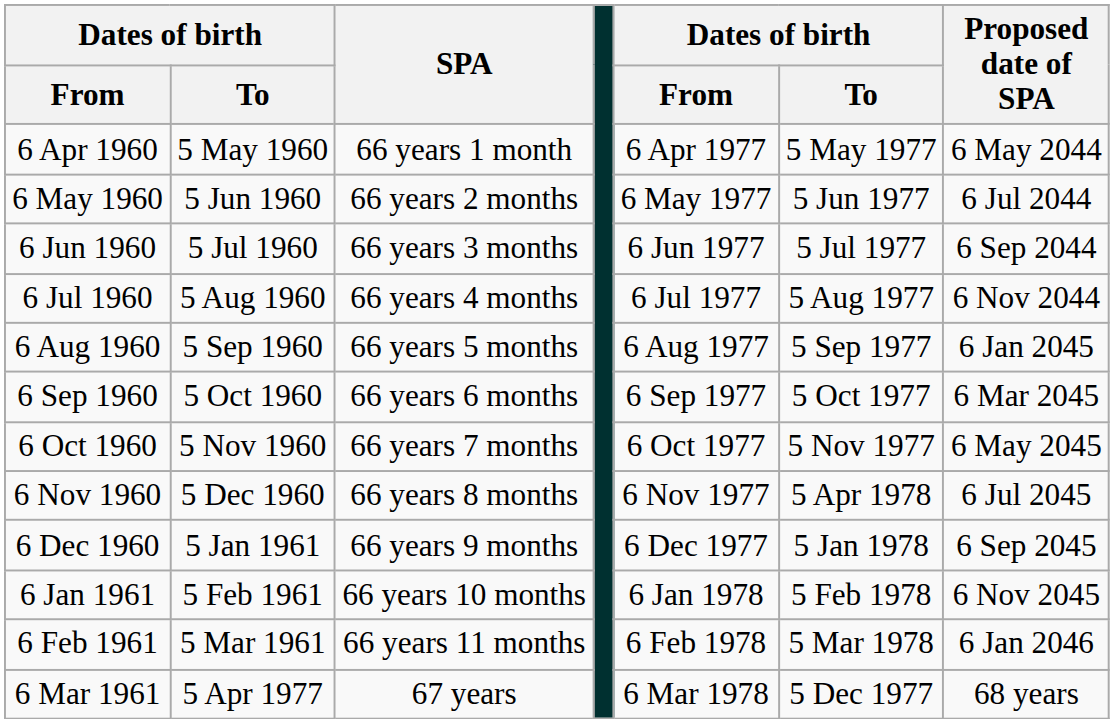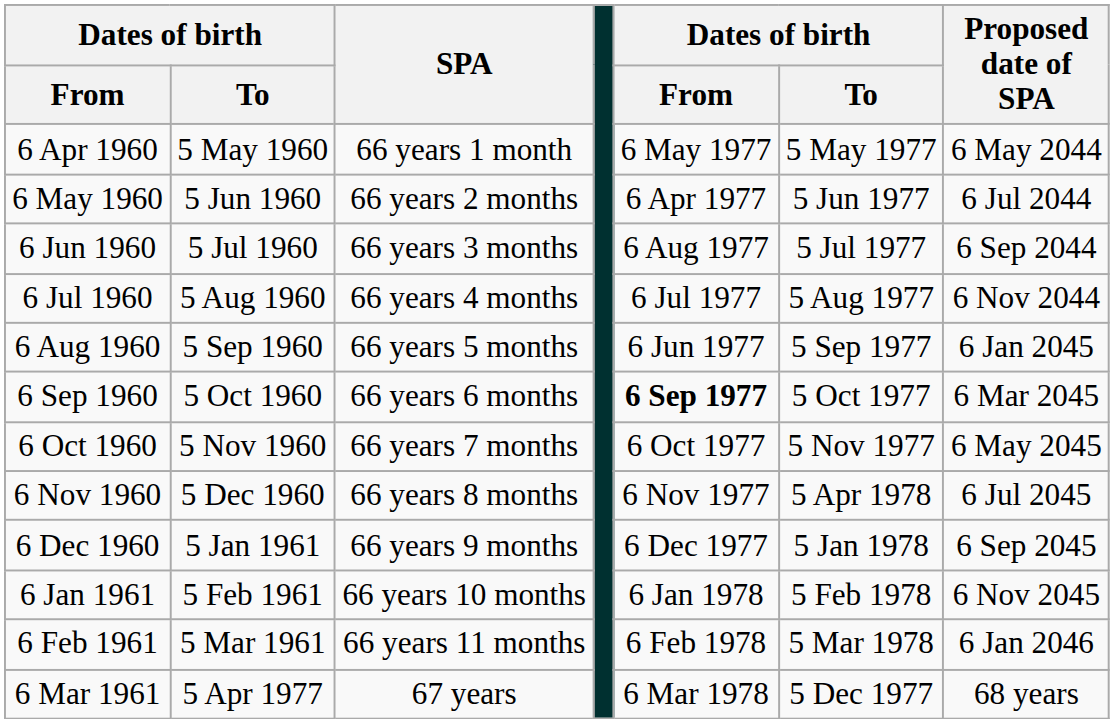 <table class="wikitable collapsible" style='text-align: center;'>
 <tr>
 <th colspan=2>Dates of birth</th>
 <th rowspan=2>SPA</th>
 <th rowspan=14 width=3 style="background:#003030;"></th>
 <th colspan=2>Dates of birth</th>
 <th rowspan=2>Proposed<br>date of<br>SPA</th>
 </tr>
 <tr>
 <th>From</th>
 <th>To</th>
 <th>From</th>
 <th>To</th>
 </tr>
 <tr>
 <td>6 Apr 1960</td>
 <td>5 May 1960</td>
 <td>66 years 1 month</td>
-<td>6 Apr 1977</td>
+<td>6 May 1977</td>
 <td>5 May 1977</td>
 <td>6 May 2044</td>
 </tr>
 <tr>
 <td>6 May 1960</td>
 <td>5 Jun 1960</td>
 <td>66 years 2 months</td>
-<td>6 May 1977</td>
+<td>6 Apr 1977</td>
 <td>5 Jun 1977</td>
 <td>6 Jul 2044</td>
 </tr>
 <tr>
 <td>6 Jun 1960</td>
 <td>5 Jul 1960</td>
 <td>66 years 3 months</td>
-<td>6 Jun 1977</td>
+<td>6 Aug 1977</td>
 <td>5 Jul 1977</td>
 <td>6 Sep 2044</td>
 </tr>
 <tr>
 <td>6 Jul 1960</td>
 <td>5 Aug 1960</td>
 <td>66 years 4 months</td>
 <td>6 Jul 1977</td>
 <td>5 Aug 1977</td>
 <td>6 Nov 2044</td>
 </tr>
 <tr>
 <td>6 Aug 1960</td>
 <td>5 Sep 1960</td>
 <td>66 years 5 months</td>
-<td>6 Aug 1977</td>
+<td>6 Jun 1977</td>
 <td>5 Sep 1977</td>
 <td>6 Jan 2045</td>
 </tr>
 <tr>
 <td>6 Sep 1960</td>
 <td>5 Oct 1960</td>
 <td>66 years 6 months</td>
-<td>6 Sep 1977</td>
+<td><strong>6 Sep 1977</strong></td>
 <td>5 Oct 1977</td>
 <td>6 Mar 2045</td>
 </tr>
 <tr>
 <td>6 Oct 1960</td>
 <td>5 Nov 1960</td>
 <td>66 years 7 months</td>
 <td>6 Oct 1977</td>
 <td>5 Nov 1977</td>
 <td>6 May 2045</td>
 </tr>
 <tr>
 <td>6 Nov 1960</td>
 <td>5 Dec 1960</td>
 <td>66 years 8 months</td>
 <td>6 Nov 1977</td>
 <td>5 Apr 1978</td>
 <td>6 Jul 2045</td>
 </tr>
 <tr>
 <td>6 Dec 1960</td>
 <td>5 Jan 1961</td>
 <td>66 years 9 months</td>
 <td>6 Dec 1977</td>
 <td>5 Jan 1978</td>
 <td>6 Sep 2045</td>
 </tr>
 <tr>
 <td>6 Jan 1961</td>
 <td>5 Feb 1961</td>
 <td>66 years 10 months</td>
 <td>6 Jan 1978</td>
 <td>5 Feb 1978</td>
 <td>6 Nov 2045</td>
 </tr>
 <tr>
 <td>6 Feb 1961</td>
 <td>5 Mar 1961</td>
 <td>66 years 11 months</td>
 <td>6 Feb 1978</td>
 <td>5 Mar 1978</td>
 <td>6 Jan 2046</td>
 </tr>
 <tr>
 <td>6 Mar 1961</td>
 <td>5 Apr 1977</td>
 <td>67 years</td>
 <td>6 Mar 1978</td>
 <td>5 Dec 1977</td>
 <td>68 years</td>
 </tr>
 </table>
